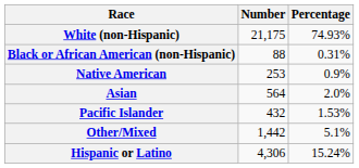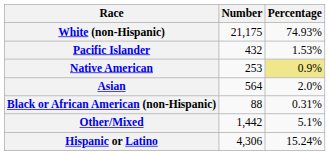 <table class="wikitable" style="text-align:right">
 <tr>
 <th scope="col">Race</th>
 <th scope="col">Number</th>
 <th scope="col">Percentage</th>
 </tr>
 <tr>
 <th scope="row"><a href='#'>White</a> (non-Hispanic)</th>
 <td>21,175</td>
 <td>74.93%</td>
 </tr>
 <tr>
-<th scope="row"><a href='#'>Black or African American</a> (non-Hispanic)</th>
-<td>88</td>
-<td>0.31%</td>
+<th scope="row"><a href='#'>Pacific Islander</a></th>
+<td>432</td>
+<td>1.53%</td>
 </tr>
 <tr>
 <th scope="row"><a href='#'>Native American</a></th>
 <td>253</td>
-<td>0.9%</td>
+<td style="background: khaki;">0.9%</td>
 </tr>
 <tr>
 <th scope="row"><a href='#'>Asian</a></th>
 <td>564</td>
 <td>2.0%</td>
 </tr>
 <tr>
-<th scope="row"><a href='#'>Pacific Islander</a></th>
-<td>432</td>
-<td>1.53%</td>
+<th scope="row"><a href='#'>Black or African American</a> (non-Hispanic)</th>
+<td>88</td>
+<td>0.31%</td>
 </tr>
 <tr>
 <th scope="row"><a href='#'>Other/Mixed</a></th>
 <td>1,442</td>
 <td>5.1%</td>
 </tr>
 <tr>
 <th scope="row"><a href='#'>Hispanic</a> or <a href='#'>Latino</a></th>
 <td>4,306</td>
 <td>15.24%</td>
 </tr>
 </table>
